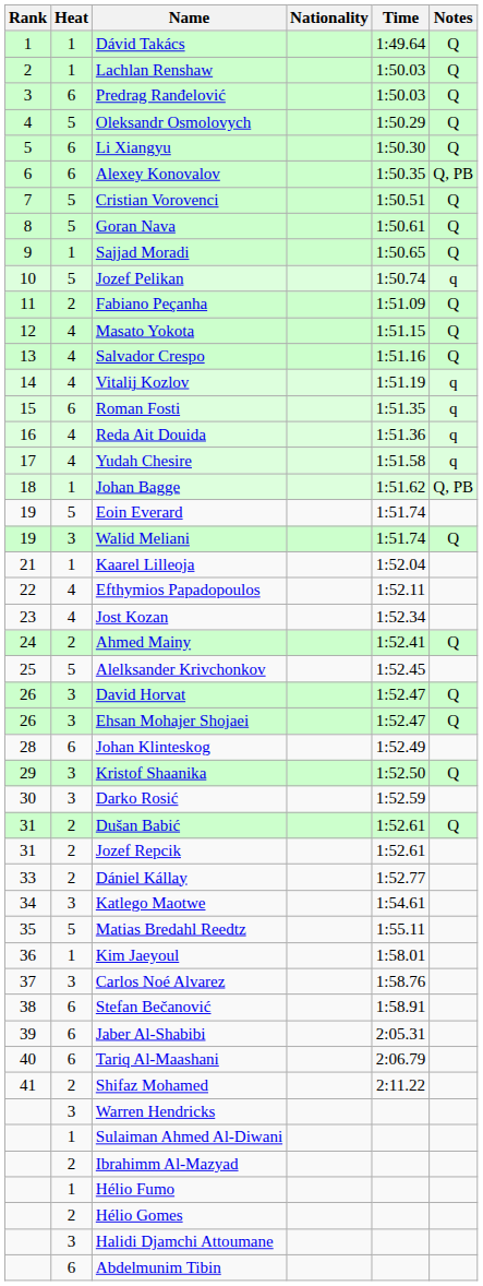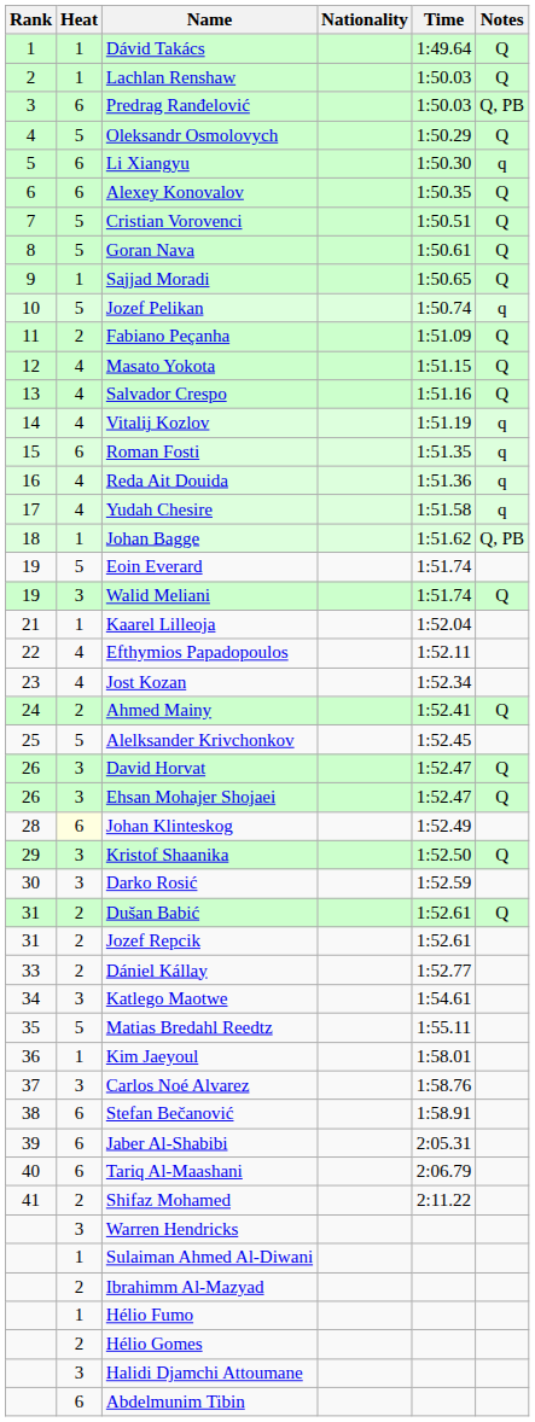 <table class="wikitable sortable" style="text-align:center">
 <tr>
 <th>Rank</th>
 <th>Heat</th>
 <th>Name</th>
 <th>Nationality</th>
 <th>Time</th>
 <th>Notes</th>
 </tr>
 <tr bgcolor=ccffcc>
 <td>1</td>
 <td>1</td>
 <td align=left><a href='#'>Dávid Takács</a></td>
 <td align=left></td>
 <td>1:49.64</td>
 <td>Q</td>
 </tr>
 <tr bgcolor=ccffcc>
 <td>2</td>
 <td>1</td>
 <td align=left><a href='#'>Lachlan Renshaw</a></td>
 <td align=left></td>
 <td>1:50.03</td>
 <td>Q</td>
 </tr>
 <tr bgcolor=ccffcc>
 <td>3</td>
 <td>6</td>
 <td align=left><a href='#'>Predrag Ranđelović</a></td>
 <td align=left></td>
 <td>1:50.03</td>
-<td>Q</td>
+<td>Q, PB</td>
 </tr>
 <tr bgcolor=ccffcc>
 <td>4</td>
 <td>5</td>
 <td align=left><a href='#'>Oleksandr Osmolovych</a></td>
 <td align=left></td>
 <td>1:50.29</td>
 <td>Q</td>
 </tr>
 <tr bgcolor=ccffcc>
 <td>5</td>
 <td>6</td>
 <td align=left><a href='#'>Li Xiangyu</a></td>
 <td align=left></td>
 <td>1:50.30</td>
-<td>Q</td>
+<td>q</td>
 </tr>
 <tr bgcolor=ccffcc>
 <td>6</td>
 <td>6</td>
 <td align=left><a href='#'>Alexey Konovalov</a></td>
 <td align=left></td>
 <td>1:50.35</td>
-<td>Q, PB</td>
+<td>Q</td>
 </tr>
 <tr bgcolor=ccffcc>
 <td>7</td>
 <td>5</td>
 <td align=left><a href='#'>Cristian Vorovenci</a></td>
 <td align=left></td>
 <td>1:50.51</td>
 <td>Q</td>
 </tr>
 <tr bgcolor=ccffcc>
 <td>8</td>
 <td>5</td>
 <td align=left><a href='#'>Goran Nava</a></td>
 <td align=left></td>
 <td>1:50.61</td>
 <td>Q</td>
 </tr>
 <tr bgcolor=ccffcc>
 <td>9</td>
 <td>1</td>
 <td align=left><a href='#'>Sajjad Moradi</a></td>
 <td align=left></td>
 <td>1:50.65</td>
 <td>Q</td>
 </tr>
 <tr bgcolor=ddffdd>
 <td>10</td>
 <td>5</td>
 <td align=left><a href='#'>Jozef Pelikan</a></td>
 <td align=left></td>
 <td>1:50.74</td>
 <td>q</td>
 </tr>
 <tr bgcolor=ccffcc>
 <td>11</td>
 <td>2</td>
 <td align=left><a href='#'>Fabiano Peçanha</a></td>
 <td align=left></td>
 <td>1:51.09</td>
 <td>Q</td>
 </tr>
 <tr bgcolor=ccffcc>
 <td>12</td>
 <td>4</td>
 <td align=left><a href='#'>Masato Yokota</a></td>
 <td align=left></td>
 <td>1:51.15</td>
 <td>Q</td>
 </tr>
 <tr bgcolor=ccffcc>
 <td>13</td>
 <td>4</td>
 <td align=left><a href='#'>Salvador Crespo</a></td>
 <td align=left></td>
 <td>1:51.16</td>
 <td>Q</td>
 </tr>
 <tr bgcolor=ddffdd>
 <td>14</td>
 <td>4</td>
 <td align=left><a href='#'>Vitalij Kozlov</a></td>
 <td align=left></td>
 <td>1:51.19</td>
 <td>q</td>
 </tr>
 <tr bgcolor=ddffdd>
 <td>15</td>
 <td>6</td>
 <td align=left><a href='#'>Roman Fosti</a></td>
 <td align=left></td>
 <td>1:51.35</td>
 <td>q</td>
 </tr>
 <tr bgcolor=ddffdd>
 <td>16</td>
 <td>4</td>
 <td align=left><a href='#'>Reda Ait Douida</a></td>
 <td align=left></td>
 <td>1:51.36</td>
 <td>q</td>
 </tr>
 <tr bgcolor=ddffdd>
 <td>17</td>
 <td>4</td>
 <td align=left><a href='#'>Yudah Chesire</a></td>
 <td align=left></td>
 <td>1:51.58</td>
 <td>q</td>
 </tr>
 <tr bgcolor=ddffdd>
 <td>18</td>
 <td>1</td>
 <td align=left><a href='#'>Johan Bagge</a></td>
 <td align=left></td>
 <td>1:51.62</td>
 <td>Q, PB</td>
 </tr>
 <tr>
 <td>19</td>
 <td>5</td>
 <td align=left><a href='#'>Eoin Everard</a></td>
 <td align=left></td>
 <td>1:51.74</td>
 <td></td>
 </tr>
 <tr bgcolor=ccffcc>
 <td>19</td>
 <td>3</td>
 <td align=left><a href='#'>Walid Meliani</a></td>
 <td align=left></td>
 <td>1:51.74</td>
 <td>Q</td>
 </tr>
 <tr>
 <td>21</td>
 <td>1</td>
 <td align=left><a href='#'>Kaarel Lilleoja</a></td>
 <td align=left></td>
 <td>1:52.04</td>
 <td></td>
 </tr>
 <tr>
 <td>22</td>
 <td>4</td>
 <td align=left><a href='#'>Efthymios Papadopoulos</a></td>
 <td align=left></td>
 <td>1:52.11</td>
 <td></td>
 </tr>
 <tr>
 <td>23</td>
 <td>4</td>
 <td align=left><a href='#'>Jost Kozan</a></td>
 <td align=left></td>
 <td>1:52.34</td>
 <td></td>
 </tr>
 <tr bgcolor=ccffcc>
 <td>24</td>
 <td>2</td>
 <td align=left><a href='#'>Ahmed Mainy</a></td>
 <td align=left></td>
 <td>1:52.41</td>
 <td>Q</td>
 </tr>
 <tr>
 <td>25</td>
 <td>5</td>
 <td align=left><a href='#'>Alelksander Krivchonkov</a></td>
 <td align=left></td>
 <td>1:52.45</td>
 <td></td>
 </tr>
 <tr bgcolor=ccffcc>
 <td>26</td>
 <td>3</td>
 <td align=left><a href='#'>David Horvat</a></td>
 <td align=left></td>
 <td>1:52.47</td>
 <td>Q</td>
 </tr>
 <tr bgcolor=ccffcc>
 <td>26</td>
 <td>3</td>
 <td align=left><a href='#'>Ehsan Mohajer Shojaei</a></td>
 <td align=left></td>
 <td>1:52.47</td>
 <td>Q</td>
 </tr>
 <tr>
 <td>28</td>
-<td>6</td>
+<td style="background: lightyellow;">6</td>
 <td align=left><a href='#'>Johan Klinteskog</a></td>
 <td align=left></td>
 <td>1:52.49</td>
 <td></td>
 </tr>
 <tr bgcolor=ccffcc>
 <td>29</td>
 <td>3</td>
 <td align=left><a href='#'>Kristof Shaanika</a></td>
 <td align=left></td>
 <td>1:52.50</td>
 <td>Q</td>
 </tr>
 <tr>
 <td>30</td>
 <td>3</td>
 <td align=left><a href='#'>Darko Rosić</a></td>
 <td align=left></td>
 <td>1:52.59</td>
 <td></td>
 </tr>
 <tr bgcolor=ccffcc>
 <td>31</td>
 <td>2</td>
 <td align=left><a href='#'>Dušan Babić</a></td>
 <td align=left></td>
 <td>1:52.61</td>
 <td>Q</td>
 </tr>
 <tr>
 <td>31</td>
 <td>2</td>
 <td align=left><a href='#'>Jozef Repcik</a></td>
 <td align=left></td>
 <td>1:52.61</td>
 <td></td>
 </tr>
 <tr>
 <td>33</td>
 <td>2</td>
 <td align=left><a href='#'>Dániel Kállay</a></td>
 <td align=left></td>
 <td>1:52.77</td>
 <td></td>
 </tr>
 <tr>
 <td>34</td>
 <td>3</td>
 <td align=left><a href='#'>Katlego Maotwe</a></td>
 <td align=left></td>
 <td>1:54.61</td>
 <td></td>
 </tr>
 <tr>
 <td>35</td>
 <td>5</td>
 <td align=left><a href='#'>Matias Bredahl Reedtz</a></td>
 <td align=left></td>
 <td>1:55.11</td>
 <td></td>
 </tr>
 <tr>
 <td>36</td>
 <td>1</td>
 <td align=left><a href='#'>Kim Jaeyoul</a></td>
 <td align=left></td>
 <td>1:58.01</td>
 <td></td>
 </tr>
 <tr>
 <td>37</td>
 <td>3</td>
 <td align=left><a href='#'>Carlos Noé Alvarez</a></td>
 <td align=left></td>
 <td>1:58.76</td>
 <td></td>
 </tr>
 <tr>
 <td>38</td>
 <td>6</td>
 <td align=left><a href='#'>Stefan Bečanović</a></td>
 <td align=left></td>
 <td>1:58.91</td>
 <td></td>
 </tr>
 <tr>
 <td>39</td>
 <td>6</td>
 <td align=left><a href='#'>Jaber Al-Shabibi</a></td>
 <td align=left></td>
 <td>2:05.31</td>
 <td></td>
 </tr>
 <tr>
 <td>40</td>
 <td>6</td>
 <td align=left><a href='#'>Tariq Al-Maashani</a></td>
 <td align=left></td>
 <td>2:06.79</td>
 <td></td>
 </tr>
 <tr>
 <td>41</td>
 <td>2</td>
 <td align=left><a href='#'>Shifaz Mohamed</a></td>
 <td align=left></td>
 <td>2:11.22</td>
 <td></td>
 </tr>
 <tr>
 <td></td>
 <td>3</td>
 <td align=left><a href='#'>Warren Hendricks</a></td>
 <td align=left></td>
 <td></td>
 <td></td>
 </tr>
 <tr>
 <td></td>
 <td>1</td>
 <td align=left><a href='#'>Sulaiman Ahmed Al-Diwani</a></td>
 <td align=left></td>
 <td></td>
 <td></td>
 </tr>
 <tr>
 <td></td>
 <td>2</td>
 <td align=left><a href='#'>Ibrahimm Al-Mazyad</a></td>
 <td align=left></td>
 <td></td>
 <td></td>
 </tr>
 <tr>
 <td></td>
 <td>1</td>
 <td align=left><a href='#'>Hélio Fumo</a></td>
 <td align=left></td>
 <td></td>
 <td></td>
 </tr>
 <tr>
 <td></td>
 <td>2</td>
 <td align=left><a href='#'>Hélio Gomes</a></td>
 <td align=left></td>
 <td></td>
 <td></td>
 </tr>
 <tr>
 <td></td>
 <td>3</td>
 <td align=left><a href='#'>Halidi Djamchi Attoumane</a></td>
 <td align=left></td>
 <td></td>
 <td></td>
 </tr>
 <tr>
 <td></td>
 <td>6</td>
 <td align=left><a href='#'>Abdelmunim Tibin</a></td>
 <td align=left></td>
 <td></td>
 <td></td>
 </tr>
 </table>
